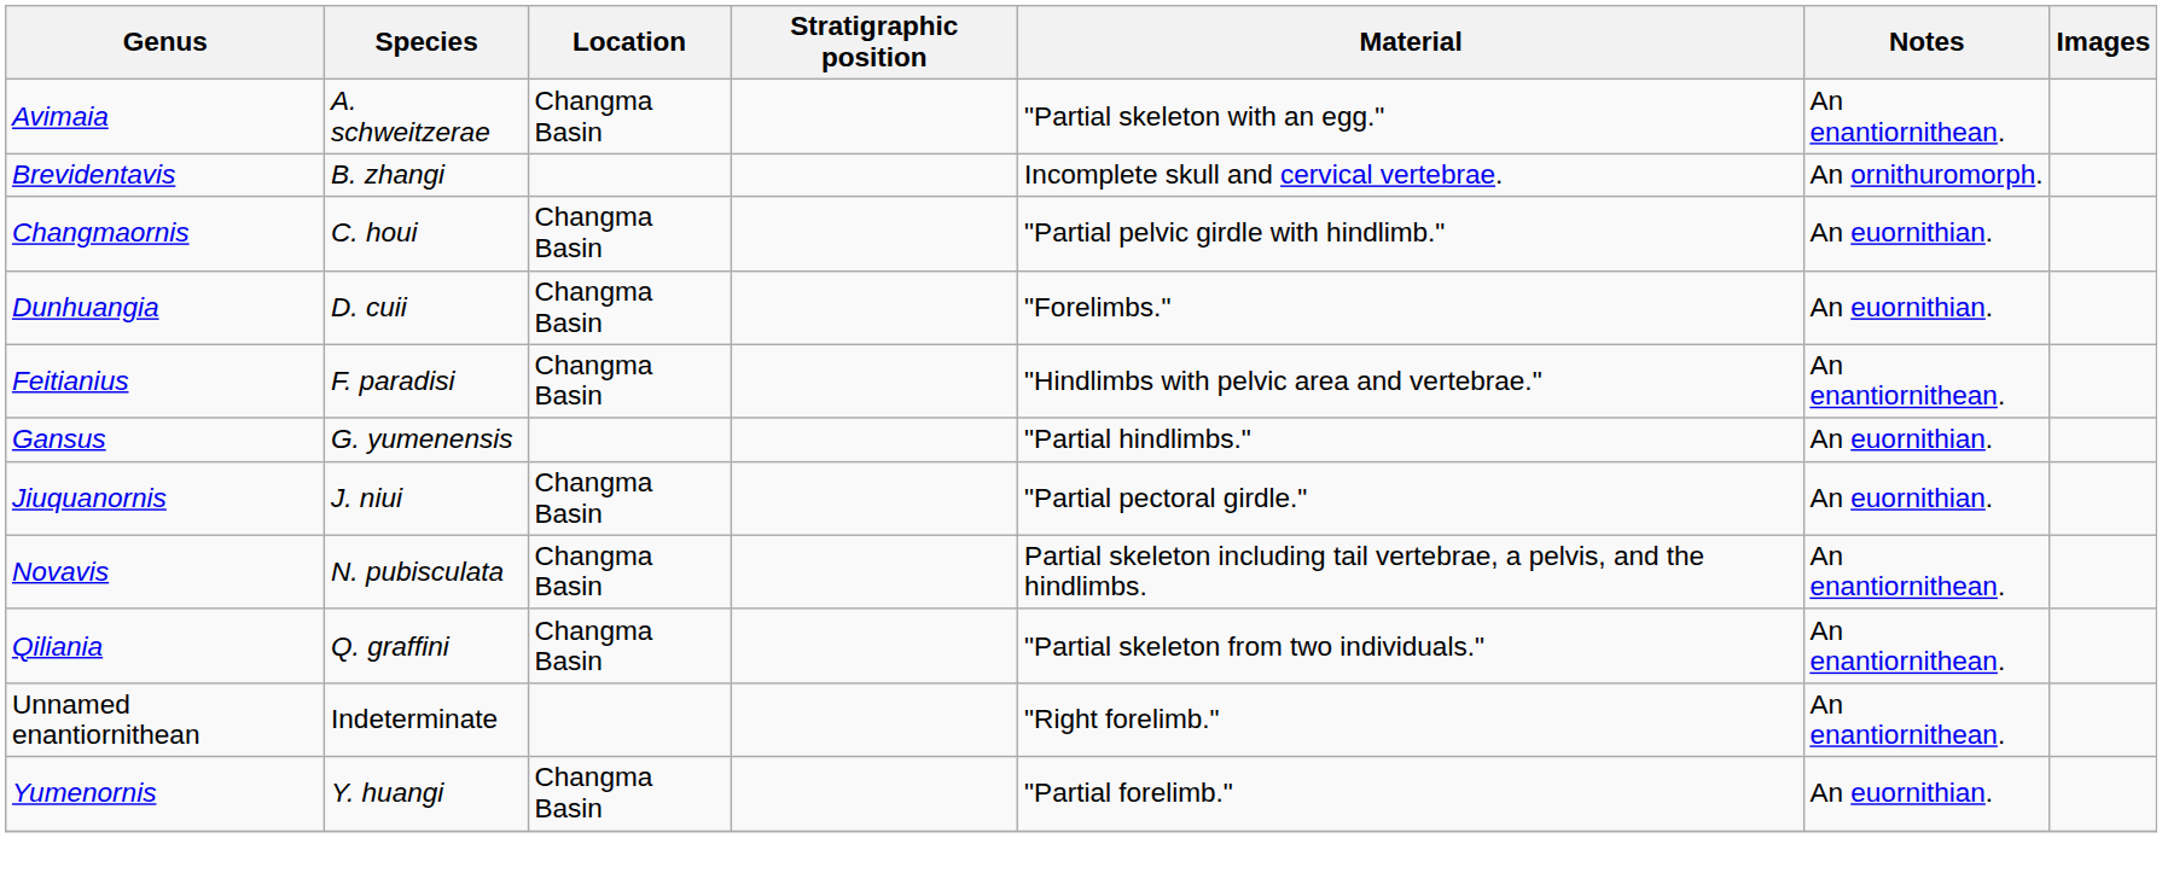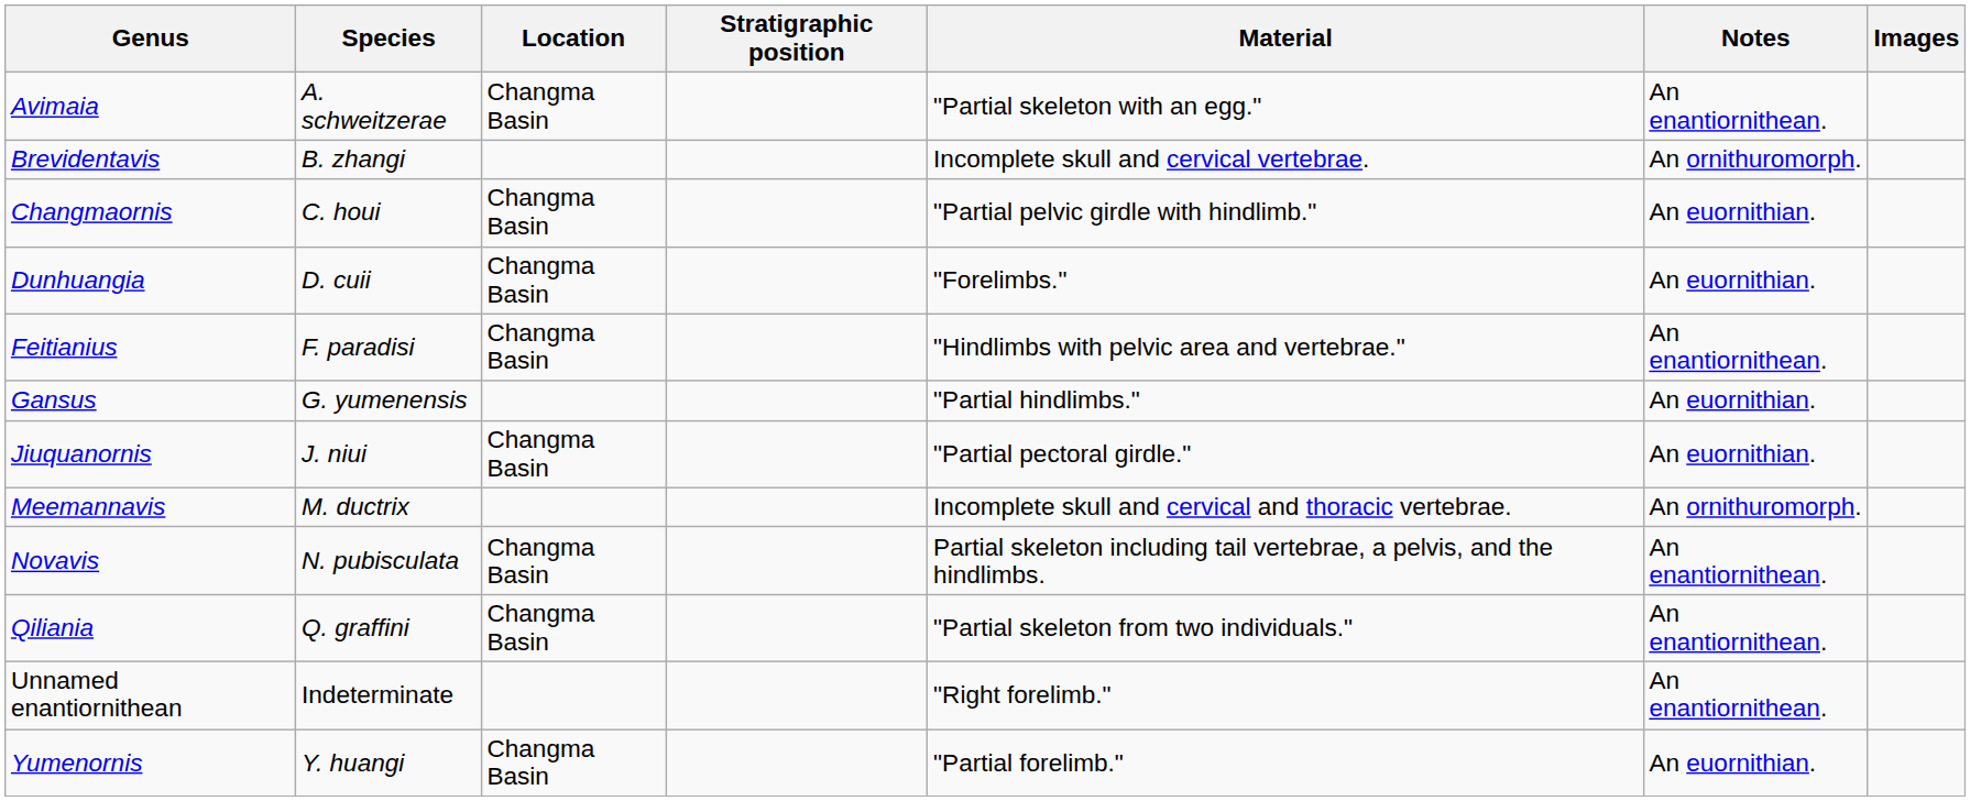 <table class="wikitable" align="center" width="100%">
 <tr>
 <th>Genus</th>
 <th>Species</th>
 <th>Location</th>
 <th>Stratigraphic position</th>
 <th>Material</th>
 <th>Notes</th>
 <th>Images</th>
 </tr>
 <tr>
 <td><em><a href='#'>Avimaia</a></em></td>
 <td><em>A. schweitzerae</em></td>
 <td>Changma Basin</td>
 <td></td>
 <td>"Partial skeleton with an egg."</td>
 <td>An <a href='#'>enantiornithean</a>.</td>
 <td></td>
 </tr>
 <tr>
 <td><em><a href='#'>Brevidentavis</a></em></td>
 <td><em>B. zhangi</em></td>
 <td></td>
 <td></td>
 <td>Incomplete skull and <a href='#'>cervical vertebrae</a>.</td>
 <td>An <a href='#'>ornithuromorph</a>.</td>
 <td></td>
 </tr>
 <tr>
 <td><em><a href='#'>Changmaornis</a></em></td>
 <td><em>C. houi</em></td>
 <td>Changma Basin</td>
 <td></td>
 <td>"Partial pelvic girdle with hindlimb."</td>
 <td>An <a href='#'>euornithian</a>.</td>
 <td></td>
 </tr>
 <tr>
 <td><em><a href='#'>Dunhuangia</a></em></td>
 <td><em>D. cuii</em></td>
 <td>Changma Basin</td>
 <td></td>
 <td>"Forelimbs."</td>
 <td>An <a href='#'>euornithian</a>.</td>
 <td></td>
 </tr>
 <tr>
 <td><em><a href='#'>Feitianius</a></em></td>
 <td><em>F. paradisi</em></td>
 <td>Changma Basin</td>
 <td></td>
 <td>"Hindlimbs with pelvic area and vertebrae."</td>
 <td>An <a href='#'>enantiornithean</a>.</td>
 <td></td>
 </tr>
 <tr>
 <td><em><a href='#'>Gansus</a></em></td>
 <td><em>G. yumenensis</em></td>
 <td></td>
 <td></td>
 <td>"Partial hindlimbs."</td>
 <td>An <a href='#'>euornithian</a>.</td>
 <td></td>
 </tr>
 <tr>
 <td><em><a href='#'>Jiuquanornis</a></em></td>
 <td><em>J. niui</em></td>
 <td>Changma Basin</td>
 <td></td>
 <td>"Partial pectoral girdle."</td>
 <td>An <a href='#'>euornithian</a>.</td>
 <td></td>
 </tr>
 <tr>
+<td><em><a href='#'>Meemannavis</a></em></td>
+<td><em>M. ductrix</em></td>
+<td></td>
+<td></td>
+<td>Incomplete skull and <a href='#'>cervical</a> and <a href='#'>thoracic</a> vertebrae.</td>
+<td>An <a href='#'>ornithuromorph</a>.</td>
+<td></td>
+</tr>
+<tr>
 <td><em><a href='#'>Novavis</a></em></td>
 <td><em>N. pubisculata</em></td>
 <td>Changma Basin</td>
 <td></td>
 <td>Partial skeleton including tail vertebrae, a pelvis, and the hindlimbs.</td>
 <td>An <a href='#'>enantiornithean</a>.</td>
 <td></td>
 </tr>
 <tr>
 <td><em><a href='#'>Qiliania</a></em></td>
 <td><em>Q. graffini</em></td>
 <td>Changma Basin</td>
 <td></td>
 <td>"Partial skeleton from two individuals."</td>
 <td>An <a href='#'>enantiornithean</a>.</td>
 <td></td>
 </tr>
 <tr>
 <td>Unnamed enantiornithean</td>
 <td>Indeterminate</td>
 <td></td>
 <td></td>
 <td>"Right forelimb."</td>
 <td>An <a href='#'>enantiornithean</a>.</td>
 <td></td>
 </tr>
 <tr>
 <td><em><a href='#'>Yumenornis</a></em></td>
 <td><em>Y. huangi</em></td>
 <td>Changma Basin</td>
 <td></td>
 <td>"Partial forelimb."</td>
 <td>An <a href='#'>euornithian</a>.</td>
 <td></td>
 </tr>
 <tr>
 </tr>
 </table>
